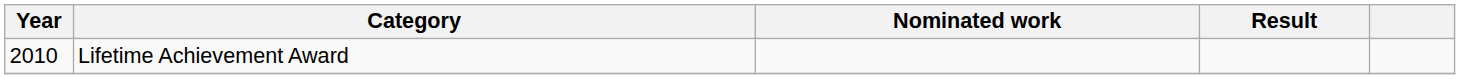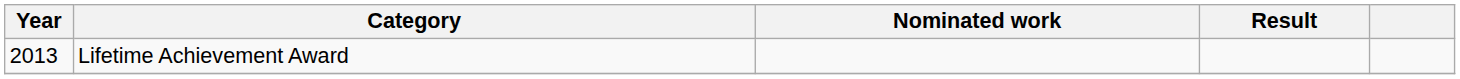 <table class=wikitable class="wikitable sortable">
 <tr>
 <th width=4%>Year</th>
 <th width=40%>Category</th>
 <th width=26%>Nominated work</th>
 <th width=10%>Result</th>
 <th width=5%></th>
 </tr>
 <tr>
-<td>2010</td>
+<td>2013</td>
 <td>Lifetime Achievement Award</td>
 <td></td>
 <td></td>
 <td></td>
 </tr>
 <tr>
 </tr>
 </table>
